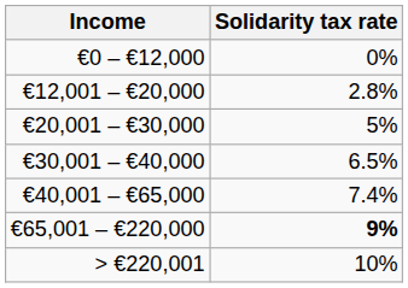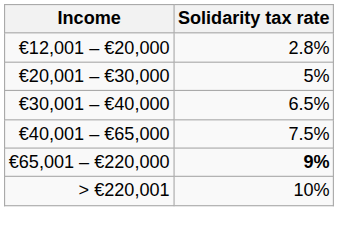 <table class="wikitable">
 <tr>
 <th>Income</th>
 <th>Solidarity tax rate</th>
-</tr>
-<tr>
-<td align="right">€0 – €12,000</td>
-<td align="right">0%</td>
 </tr>
 <tr>
 <td align="right">€12,001 – €20,000</td>
 <td align="right">2.8%</td>
 </tr>
 <tr>
 <td align="right">€20,001 – €30,000</td>
 <td align="right">5%</td>
 </tr>
 <tr>
 <td align="right">€30,001 – €40,000</td>
 <td align="right">6.5%</td>
 </tr>
 <tr>
 <td align="right">€40,001 – €65,000</td>
-<td align="right">7.4%</td>
+<td align="right">7.5%</td>
 </tr>
 <tr>
 <td align="right">€65,001 – €220,000</td>
 <td align="right"><strong>9%</strong></td>
 </tr>
 <tr>
 <td align="right">> €220,001</td>
 <td align="right">10%</td>
 </tr>
 </table>
